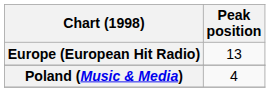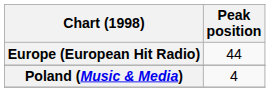 <table class="wikitable sortable plainrowheaders" style="text-align:center">
 <tr>
 <th>Chart (1998)</th>
 <th>Peak<br>position</th>
 </tr>
 <tr>
 <th scope="row">Europe (European Hit Radio)</th>
-<td align="center">13</td>
+<td align="center">44</td>
 </tr>
 <tr>
 </tr>
 <tr>
 <th scope="row">Poland (<em><a href='#'>Music & Media</a></em>)</th>
 <td style="text-align:center;">4</td>
 </tr>
 <tr>
 </tr>
 </table>
